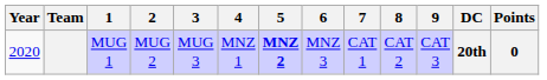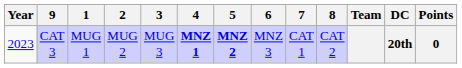 <table class="wikitable" style="text-align:center; font-size:85%;">
 <tr>
 <th>Year</th>
-<th>Team</th>
+<th>9</th>
 <th>1</th>
 <th>2</th>
 <th>3</th>
 <th>4</th>
 <th>5</th>
 <th>6</th>
 <th>7</th>
 <th>8</th>
-<th>9</th>
+<th>Team</th>
 <th>DC</th>
 <th>Points</th>
 </tr>
 <tr>
-<td><a href='#'>2020</a></td>
-<th></th>
+<td><a href='#'>2023</a></td>
+<td style="background:#CFCFFF;"><a href='#'>CAT<br>3</a><br></td>
 <td style="background:#CFCFFF;"><a href='#'>MUG<br>1</a><br></td>
 <td style="background:#CFCFFF;"><a href='#'>MUG<br>2</a><br></td>
 <td style="background:#CFCFFF;"><a href='#'>MUG<br>3</a><br></td>
-<td style="background:#CFCFFF;"><a href='#'>MNZ<br>1</a><br></td>
+<td style="background:#CFCFFF;"><strong><a href='#'>MNZ<br>1</a><br></strong></td>
 <td style="background:#CFCFFF;"><strong><a href='#'>MNZ<br>2</a><br></strong></td>
 <td style="background:#CFCFFF;"><a href='#'>MNZ<br>3</a><br></td>
 <td style="background:#CFCFFF;"><a href='#'>CAT<br>1</a><br></td>
 <td style="background:#CFCFFF;"><a href='#'>CAT<br>2</a><br></td>
-<td style="background:#CFCFFF;"><a href='#'>CAT<br>3</a><br></td>
+<th></th>
 <th>20th</th>
 <th>0</th>
 </tr>
 </table>
